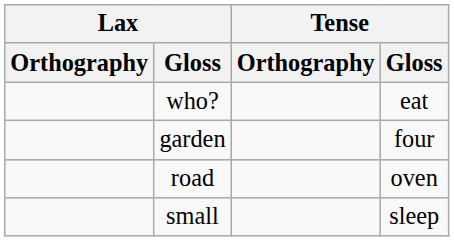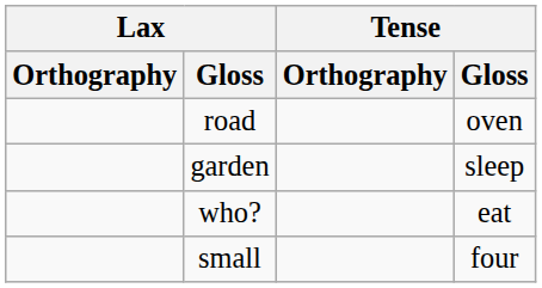 <table class="wikitable" style="text-align:center">
 <tr>
 <th colspan=2>Lax</th>
 <th colspan=2>Tense</th>
 </tr>
 <tr>
 <th>Orthography</th>
 <th>Gloss</th>
 <th>Orthography</th>
 <th>Gloss</th>
 </tr>
 <tr>
 <td></td>
+<td>road</td>
+<td></td>
+<td>oven</td>
+</tr>
+<tr>
+<td></td>
+<td>garden</td>
+<td></td>
+<td>sleep</td>
+</tr>
+<tr>
+<td></td>
 <td>who?</td>
 <td></td>
 <td>eat</td>
 </tr>
 <tr>
 <td></td>
-<td>garden</td>
+<td>small</td>
 <td></td>
 <td>four</td>
 </tr>
-<tr>
-<td></td>
-<td>road</td>
-<td></td>
-<td>oven</td>
-</tr>
-<tr>
-<td></td>
-<td>small</td>
-<td></td>
-<td>sleep</td>
-</tr>
 </table>
